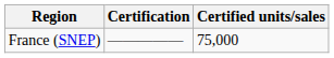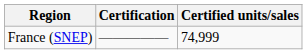 <table class="wikitable">
 <tr>
 <th>Region</th>
 <th>Certification</th>
 <th>Certified units/sales</th>
 </tr>
 <tr>
 <td>France (<a href='#'>SNEP</a>)</td>
 <td>—————</td>
-<td>75,000</td>
+<td>74,999</td>
 </tr>
 </table>
